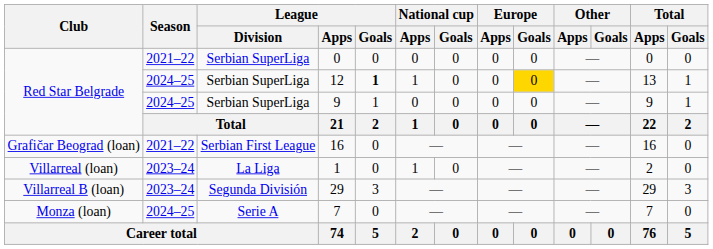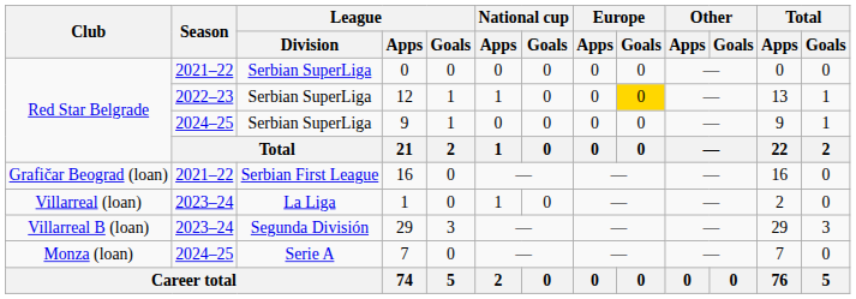 <table class="wikitable" style="text-align:center">
 <tr>
 <th rowspan="2">Club</th>
 <th rowspan="2">Season</th>
 <th colspan="3">League</th>
 <th colspan="2">National cup</th>
 <th colspan="2">Europe</th>
 <th colspan="2">Other</th>
 <th colspan="2">Total</th>
 </tr>
 <tr>
 <th>Division</th>
 <th>Apps</th>
 <th>Goals</th>
 <th>Apps</th>
 <th>Goals</th>
 <th>Apps</th>
 <th>Goals</th>
 <th>Apps</th>
 <th>Goals</th>
 <th>Apps</th>
 <th>Goals</th>
 </tr>
 <tr>
 <td rowspan="4"><a href='#'>Red Star Belgrade</a></td>
 <td><a href='#'>2021–22</a></td>
 <td><a href='#'>Serbian SuperLiga</a></td>
 <td>0</td>
 <td>0</td>
 <td>0</td>
 <td>0</td>
 <td>0</td>
 <td>0</td>
 <td colspan="2">—</td>
 <td>0</td>
 <td>0</td>
 </tr>
 <tr>
-<td><a href='#'>2024–25</a></td>
+<td><a href='#'>2022–23</a></td>
 <td>Serbian SuperLiga</td>
 <td>12</td>
-<td><strong>1</strong></td>
+<td>1</td>
 <td>1</td>
 <td>0</td>
 <td>0</td>
 <td style="background: gold;">0</td>
 <td colspan="2">—</td>
 <td>13</td>
 <td>1</td>
 </tr>
 <tr>
 <td><a href='#'>2024–25</a></td>
 <td>Serbian SuperLiga</td>
 <td>9</td>
 <td>1</td>
 <td>0</td>
 <td>0</td>
 <td>0</td>
 <td>0</td>
 <td colspan="2">—</td>
 <td>9</td>
 <td>1</td>
 </tr>
 <tr>
 <th colspan="2">Total</th>
 <th>21</th>
 <th>2</th>
 <th>1</th>
 <th>0</th>
 <th>0</th>
 <th>0</th>
 <th colspan="2">—</th>
 <th>22</th>
 <th>2</th>
 </tr>
 <tr>
 <td><a href='#'>Grafičar Beograd</a> (loan)</td>
 <td><a href='#'>2021–22</a></td>
 <td><a href='#'>Serbian First League</a></td>
 <td>16</td>
 <td>0</td>
 <td colspan="2">—</td>
 <td colspan="2">—</td>
 <td colspan="2">—</td>
 <td>16</td>
 <td>0</td>
 </tr>
 <tr>
 <td><a href='#'>Villarreal</a> (loan)</td>
 <td><a href='#'>2023–24</a></td>
 <td><a href='#'>La Liga</a></td>
 <td>1</td>
 <td>0</td>
 <td>1</td>
 <td>0</td>
 <td colspan="2">—</td>
 <td colspan="2">—</td>
 <td>2</td>
 <td>0</td>
 </tr>
 <tr>
 <td><a href='#'>Villarreal B</a> (loan)</td>
 <td><a href='#'>2023–24</a></td>
 <td><a href='#'>Segunda División</a></td>
 <td>29</td>
 <td>3</td>
 <td colspan="2">—</td>
 <td colspan="2">—</td>
 <td colspan="2">—</td>
 <td>29</td>
 <td>3</td>
 </tr>
 <tr>
 <td><a href='#'>Monza</a> (loan)</td>
 <td><a href='#'>2024–25</a></td>
 <td><a href='#'>Serie A</a></td>
 <td>7</td>
 <td>0</td>
 <td colspan="2">—</td>
 <td colspan="2">—</td>
 <td colspan="2">—</td>
 <td>7</td>
 <td>0</td>
 </tr>
 <tr>
 <th colspan="3">Career total</th>
 <th>74</th>
 <th>5</th>
 <th>2</th>
 <th>0</th>
 <th>0</th>
 <th>0</th>
 <th>0</th>
 <th>0</th>
 <th>76</th>
 <th>5</th>
 </tr>
 </table>
